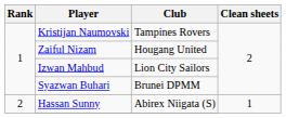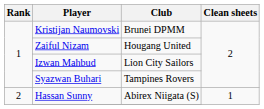 <table class="wikitable plainrowheaders sortable" style="font-size:90%">
 <tr>
 <th>Rank</th>
 <th>Player</th>
 <th>Club</th>
 <th>Clean sheets</th>
 </tr>
 <tr>
 <td align="center" rowspan="4">1</td>
 <td> <a href='#'>Kristijan Naumovski</a></td>
-<td>Tampines Rovers</td>
+<td>Brunei DPMM</td>
 <td align="center" rowspan="4">2</td>
 </tr>
 <tr>
 <td> <a href='#'>Zaiful Nizam</a></td>
 <td>Hougang United</td>
 </tr>
 <tr>
 <td> <a href='#'>Izwan Mahbud</a></td>
 <td>Lion City Sailors</td>
 </tr>
 <tr>
 <td> <a href='#'>Syazwan Buhari</a></td>
-<td>Brunei DPMM</td>
+<td>Tampines Rovers</td>
 </tr>
 <tr>
 <td align="center" rowspan="5">2</td>
 <td> <a href='#'>Hassan Sunny</a></td>
 <td>Abirex Niigata (S)</td>
 <td align="center" rowspan="5">1</td>
 </tr>
 <tr>
 </tr>
 </table>
